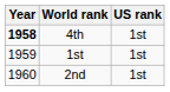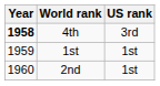 <table class=wikitable>
 <tr>
 <th>Year</th>
 <th>World rank</th>
 <th>US rank</th>
 </tr>
 <tr>
 <td><strong>1958</strong></td>
 <td align="center">4th</td>
-<td align="center">1st</td>
+<td align="center">3rd</td>
 </tr>
 <tr>
 <td>1959</td>
 <td align="center">1st</td>
 <td align="center">1st</td>
 </tr>
 <tr>
 <td>1960</td>
 <td align="center">2nd</td>
 <td align="center">1st</td>
 </tr>
 </table>
